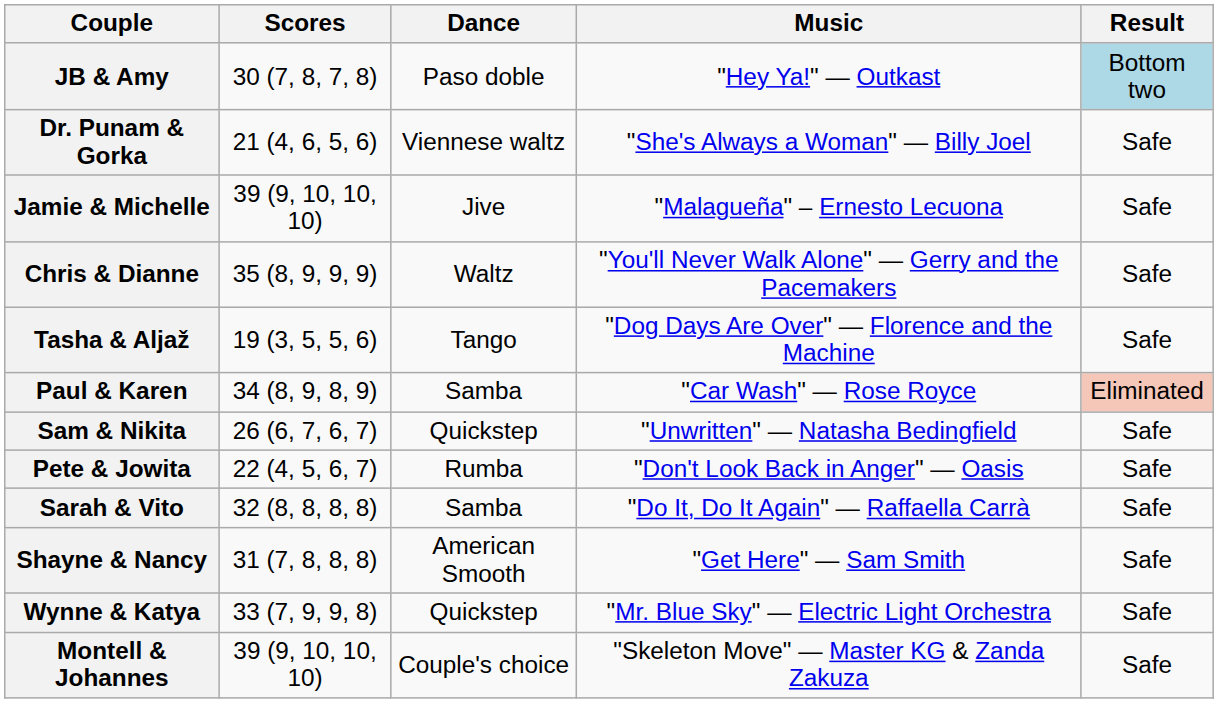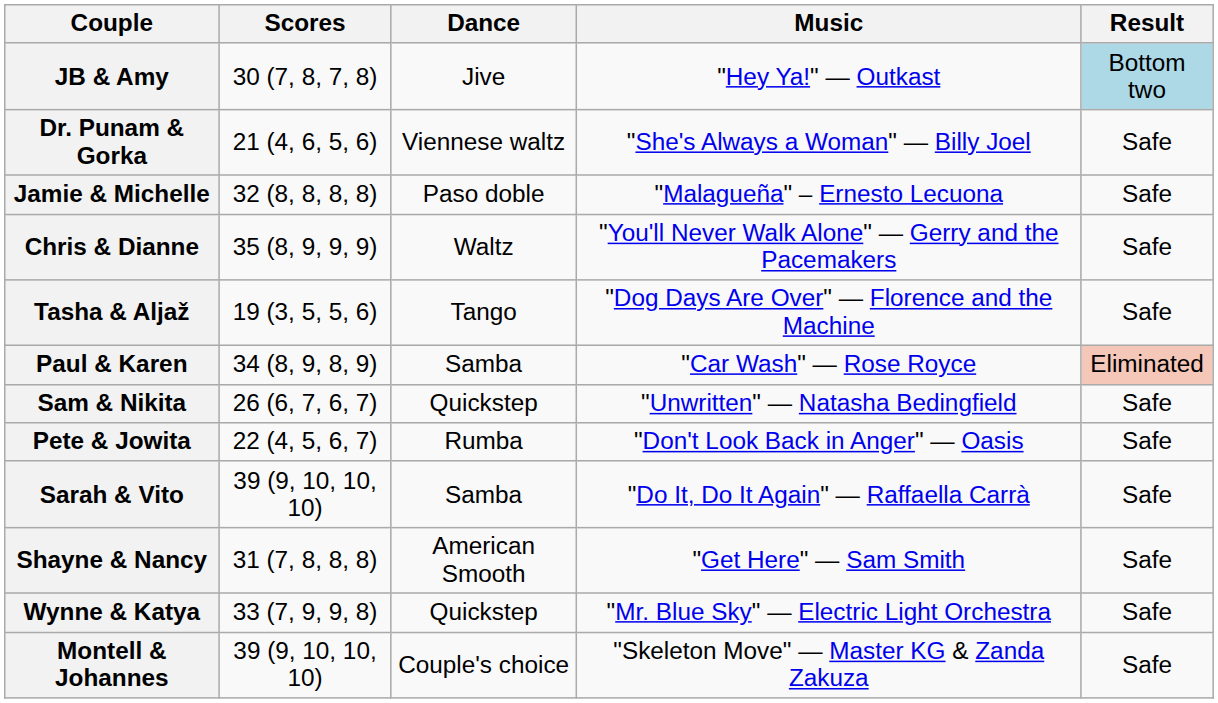 <table class="wikitable sortable" style="text-align:center; width: 90%">
 <tr>
 <th scope="col">Couple</th>
 <th scope="col">Scores</th>
 <th class="unsortable" scope="col">Dance</th>
 <th class="unsortable" scope="col">Music</th>
 <th class="unsortable" scope="col">Result</th>
 </tr>
 <tr>
 <th scope="row">JB & Amy</th>
 <td>30 (7, 8, 7, 8)</td>
-<td>Paso doble</td>
+<td>Jive</td>
 <td>"<a href='#'>Hey Ya!</a>" — <a href='#'>Outkast</a></td>
 <td bgcolor="lightblue">Bottom two</td>
 </tr>
 <tr>
 <th scope="row">Dr. Punam & Gorka</th>
 <td>21 (4, 6, 5, 6)</td>
 <td>Viennese waltz</td>
 <td>"<a href='#'>She's Always a Woman</a>" — <a href='#'>Billy Joel</a></td>
 <td>Safe</td>
 </tr>
 <tr>
 <th scope="row">Jamie & Michelle</th>
-<td>39 (9, 10, 10, 10)</td>
-<td>Jive</td>
+<td>32 (8, 8, 8, 8)</td>
+<td>Paso doble</td>
 <td>"<a href='#'>Malagueña</a>" – <a href='#'>Ernesto Lecuona</a></td>
 <td>Safe</td>
 </tr>
 <tr>
 <th scope="row">Chris & Dianne</th>
 <td>35 (8, 9, 9, 9)</td>
 <td>Waltz</td>
 <td>"<a href='#'>You'll Never Walk Alone</a>" — <a href='#'>Gerry and the Pacemakers</a></td>
 <td>Safe</td>
 </tr>
 <tr>
 <th scope="row">Tasha & Aljaž</th>
 <td>19 (3, 5, 5, 6)</td>
 <td>Tango</td>
 <td>"<a href='#'>Dog Days Are Over</a>" — <a href='#'>Florence and the Machine</a></td>
 <td>Safe</td>
 </tr>
 <tr>
 <th scope="row">Paul & Karen</th>
 <td>34 (8, 9, 8, 9)</td>
 <td>Samba</td>
 <td>"<a href='#'>Car Wash</a>" — <a href='#'>Rose Royce</a></td>
 <td bgcolor="f4c7b8">Eliminated</td>
 </tr>
 <tr>
 <th scope="row">Sam & Nikita</th>
 <td>26 (6, 7, 6, 7)</td>
 <td>Quickstep</td>
 <td>"<a href='#'>Unwritten</a>" — <a href='#'>Natasha Bedingfield</a></td>
 <td>Safe</td>
 </tr>
 <tr>
 <th scope="row">Pete & Jowita</th>
 <td>22 (4, 5, 6, 7)</td>
 <td>Rumba</td>
 <td>"<a href='#'>Don't Look Back in Anger</a>" — <a href='#'>Oasis</a></td>
 <td>Safe</td>
 </tr>
 <tr>
 <th scope="row">Sarah & Vito</th>
-<td>32 (8, 8, 8, 8)</td>
+<td>39 (9, 10, 10, 10)</td>
 <td>Samba</td>
 <td>"<a href='#'>Do It, Do It Again</a>" — <a href='#'>Raffaella Carrà</a></td>
 <td>Safe</td>
 </tr>
 <tr>
 <th scope="row">Shayne & Nancy</th>
 <td>31 (7, 8, 8, 8)</td>
 <td>American Smooth</td>
 <td>"<a href='#'>Get Here</a>" — <a href='#'>Sam Smith</a></td>
 <td>Safe</td>
 </tr>
 <tr>
 <th scope="row">Wynne & Katya</th>
 <td>33 (7, 9, 9, 8)</td>
 <td>Quickstep</td>
 <td>"<a href='#'>Mr. Blue Sky</a>" — <a href='#'>Electric Light Orchestra</a></td>
 <td>Safe</td>
 </tr>
 <tr>
 <th scope="row">Montell & Johannes</th>
 <td>39 (9, 10, 10, 10)</td>
 <td>Couple's choice</td>
 <td>"Skeleton Move" — <a href='#'>Master KG</a> & <a href='#'>Zanda Zakuza</a></td>
 <td>Safe</td>
 </tr>
 </table>
